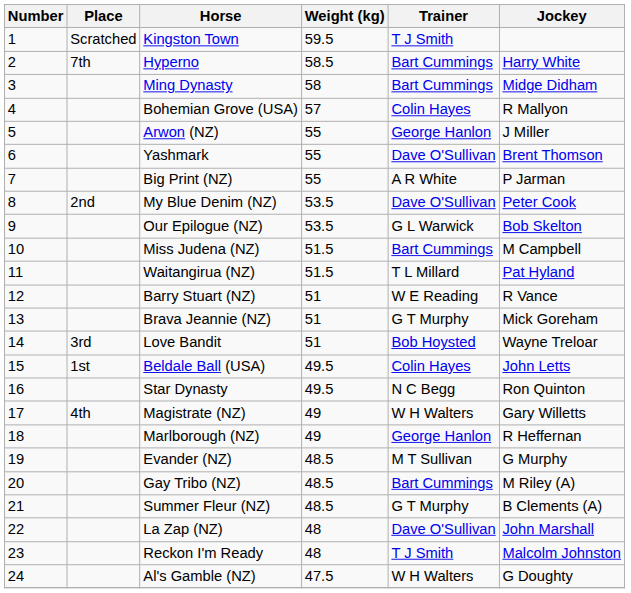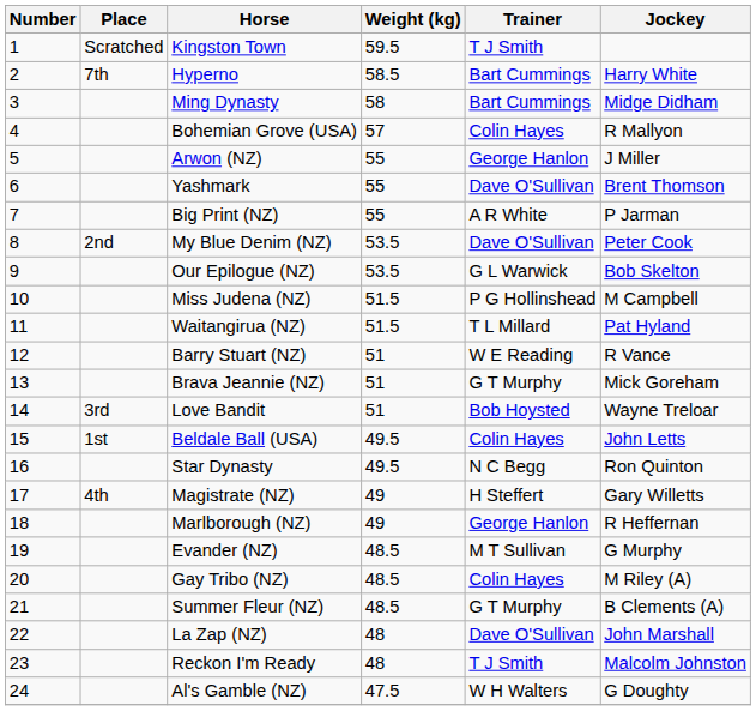 <table class="wikitable sortable">
 <tr>
 <th>Number</th>
 <th>Place</th>
 <th>Horse</th>
 <th>Weight (kg)</th>
 <th>Trainer</th>
 <th>Jockey</th>
 </tr>
 <tr>
 <td>1</td>
 <td>Scratched</td>
 <td><a href='#'>Kingston Town</a></td>
 <td>59.5</td>
 <td><a href='#'>T J Smith</a></td>
 <td></td>
 </tr>
 <tr>
 <td>2</td>
 <td>7th</td>
 <td><a href='#'>Hyperno</a></td>
 <td>58.5</td>
 <td><a href='#'>Bart Cummings</a></td>
 <td><a href='#'>Harry White</a></td>
 </tr>
 <tr>
 <td>3</td>
 <td></td>
 <td><a href='#'>Ming Dynasty</a></td>
 <td>58</td>
 <td><a href='#'>Bart Cummings</a></td>
 <td><a href='#'>Midge Didham</a></td>
 </tr>
 <tr>
 <td>4</td>
 <td></td>
 <td>Bohemian Grove (USA)</td>
 <td>57</td>
 <td><a href='#'>Colin Hayes</a></td>
 <td>R Mallyon</td>
 </tr>
 <tr>
 <td>5</td>
 <td></td>
 <td><a href='#'>Arwon</a> (NZ)</td>
 <td>55</td>
 <td><a href='#'>George Hanlon</a></td>
 <td>J Miller</td>
 </tr>
 <tr>
 <td>6</td>
 <td></td>
 <td>Yashmark</td>
 <td>55</td>
 <td><a href='#'>Dave O'Sullivan</a></td>
 <td><a href='#'>Brent Thomson</a></td>
 </tr>
 <tr>
 <td>7</td>
 <td></td>
 <td>Big Print (NZ)</td>
 <td>55</td>
 <td>A R White</td>
 <td>P Jarman</td>
 </tr>
 <tr>
 <td>8</td>
 <td>2nd</td>
 <td>My Blue Denim (NZ)</td>
 <td>53.5</td>
 <td><a href='#'>Dave O'Sullivan</a></td>
 <td><a href='#'>Peter Cook</a></td>
 </tr>
 <tr>
 <td>9</td>
 <td></td>
 <td>Our Epilogue (NZ)</td>
 <td>53.5</td>
 <td>G L Warwick</td>
 <td><a href='#'>Bob Skelton</a></td>
 </tr>
 <tr>
 <td>10</td>
 <td></td>
 <td>Miss Judena (NZ)</td>
 <td>51.5</td>
-<td><a href='#'>Bart Cummings</a></td>
+<td>P G Hollinshead</td>
 <td>M Campbell</td>
 </tr>
 <tr>
 <td>11</td>
 <td></td>
 <td>Waitangirua (NZ)</td>
 <td>51.5</td>
 <td>T L Millard</td>
 <td><a href='#'>Pat Hyland</a></td>
 </tr>
 <tr>
 <td>12</td>
 <td></td>
 <td>Barry Stuart (NZ)</td>
 <td>51</td>
 <td>W E Reading</td>
 <td>R Vance</td>
 </tr>
 <tr>
 <td>13</td>
 <td></td>
 <td>Brava Jeannie (NZ)</td>
 <td>51</td>
 <td>G T Murphy</td>
 <td>Mick Goreham</td>
 </tr>
 <tr>
 <td>14</td>
 <td>3rd</td>
 <td>Love Bandit</td>
 <td>51</td>
 <td><a href='#'>Bob Hoysted</a></td>
 <td>Wayne Treloar</td>
 </tr>
 <tr>
 <td>15</td>
 <td>1st</td>
 <td><a href='#'>Beldale Ball</a> (USA)</td>
 <td>49.5</td>
 <td><a href='#'>Colin Hayes</a></td>
 <td><a href='#'>John Letts</a></td>
 </tr>
 <tr>
 <td>16</td>
 <td></td>
 <td>Star Dynasty</td>
 <td>49.5</td>
 <td>N C Begg</td>
 <td>Ron Quinton</td>
 </tr>
 <tr>
 <td>17</td>
 <td>4th</td>
 <td>Magistrate (NZ)</td>
 <td>49</td>
-<td>W H Walters</td>
+<td>H Steffert</td>
 <td>Gary Willetts</td>
 </tr>
 <tr>
 <td>18</td>
 <td></td>
 <td>Marlborough (NZ)</td>
 <td>49</td>
 <td><a href='#'>George Hanlon</a></td>
 <td>R Heffernan</td>
 </tr>
 <tr>
 <td>19</td>
 <td></td>
 <td>Evander (NZ)</td>
 <td>48.5</td>
 <td>M T Sullivan</td>
 <td>G Murphy</td>
 </tr>
 <tr>
 <td>20</td>
 <td></td>
 <td>Gay Tribo (NZ)</td>
 <td>48.5</td>
-<td><a href='#'>Bart Cummings</a></td>
+<td><a href='#'>Colin Hayes</a></td>
 <td>M Riley (A)</td>
 </tr>
 <tr>
 <td>21</td>
 <td></td>
 <td>Summer Fleur (NZ)</td>
 <td>48.5</td>
 <td>G T Murphy</td>
 <td>B Clements (A)</td>
 </tr>
 <tr>
 <td>22</td>
 <td></td>
 <td>La Zap (NZ)</td>
 <td>48</td>
 <td><a href='#'>Dave O'Sullivan</a></td>
 <td><a href='#'>John Marshall</a></td>
 </tr>
 <tr>
 <td>23</td>
 <td></td>
 <td>Reckon I'm Ready</td>
 <td>48</td>
 <td><a href='#'>T J Smith</a></td>
 <td><a href='#'>Malcolm Johnston</a></td>
 </tr>
 <tr>
 <td>24</td>
 <td></td>
 <td>Al's Gamble (NZ)</td>
 <td>47.5</td>
 <td>W H Walters</td>
 <td>G Doughty</td>
 </tr>
 <tr>
 </tr>
 </table>
